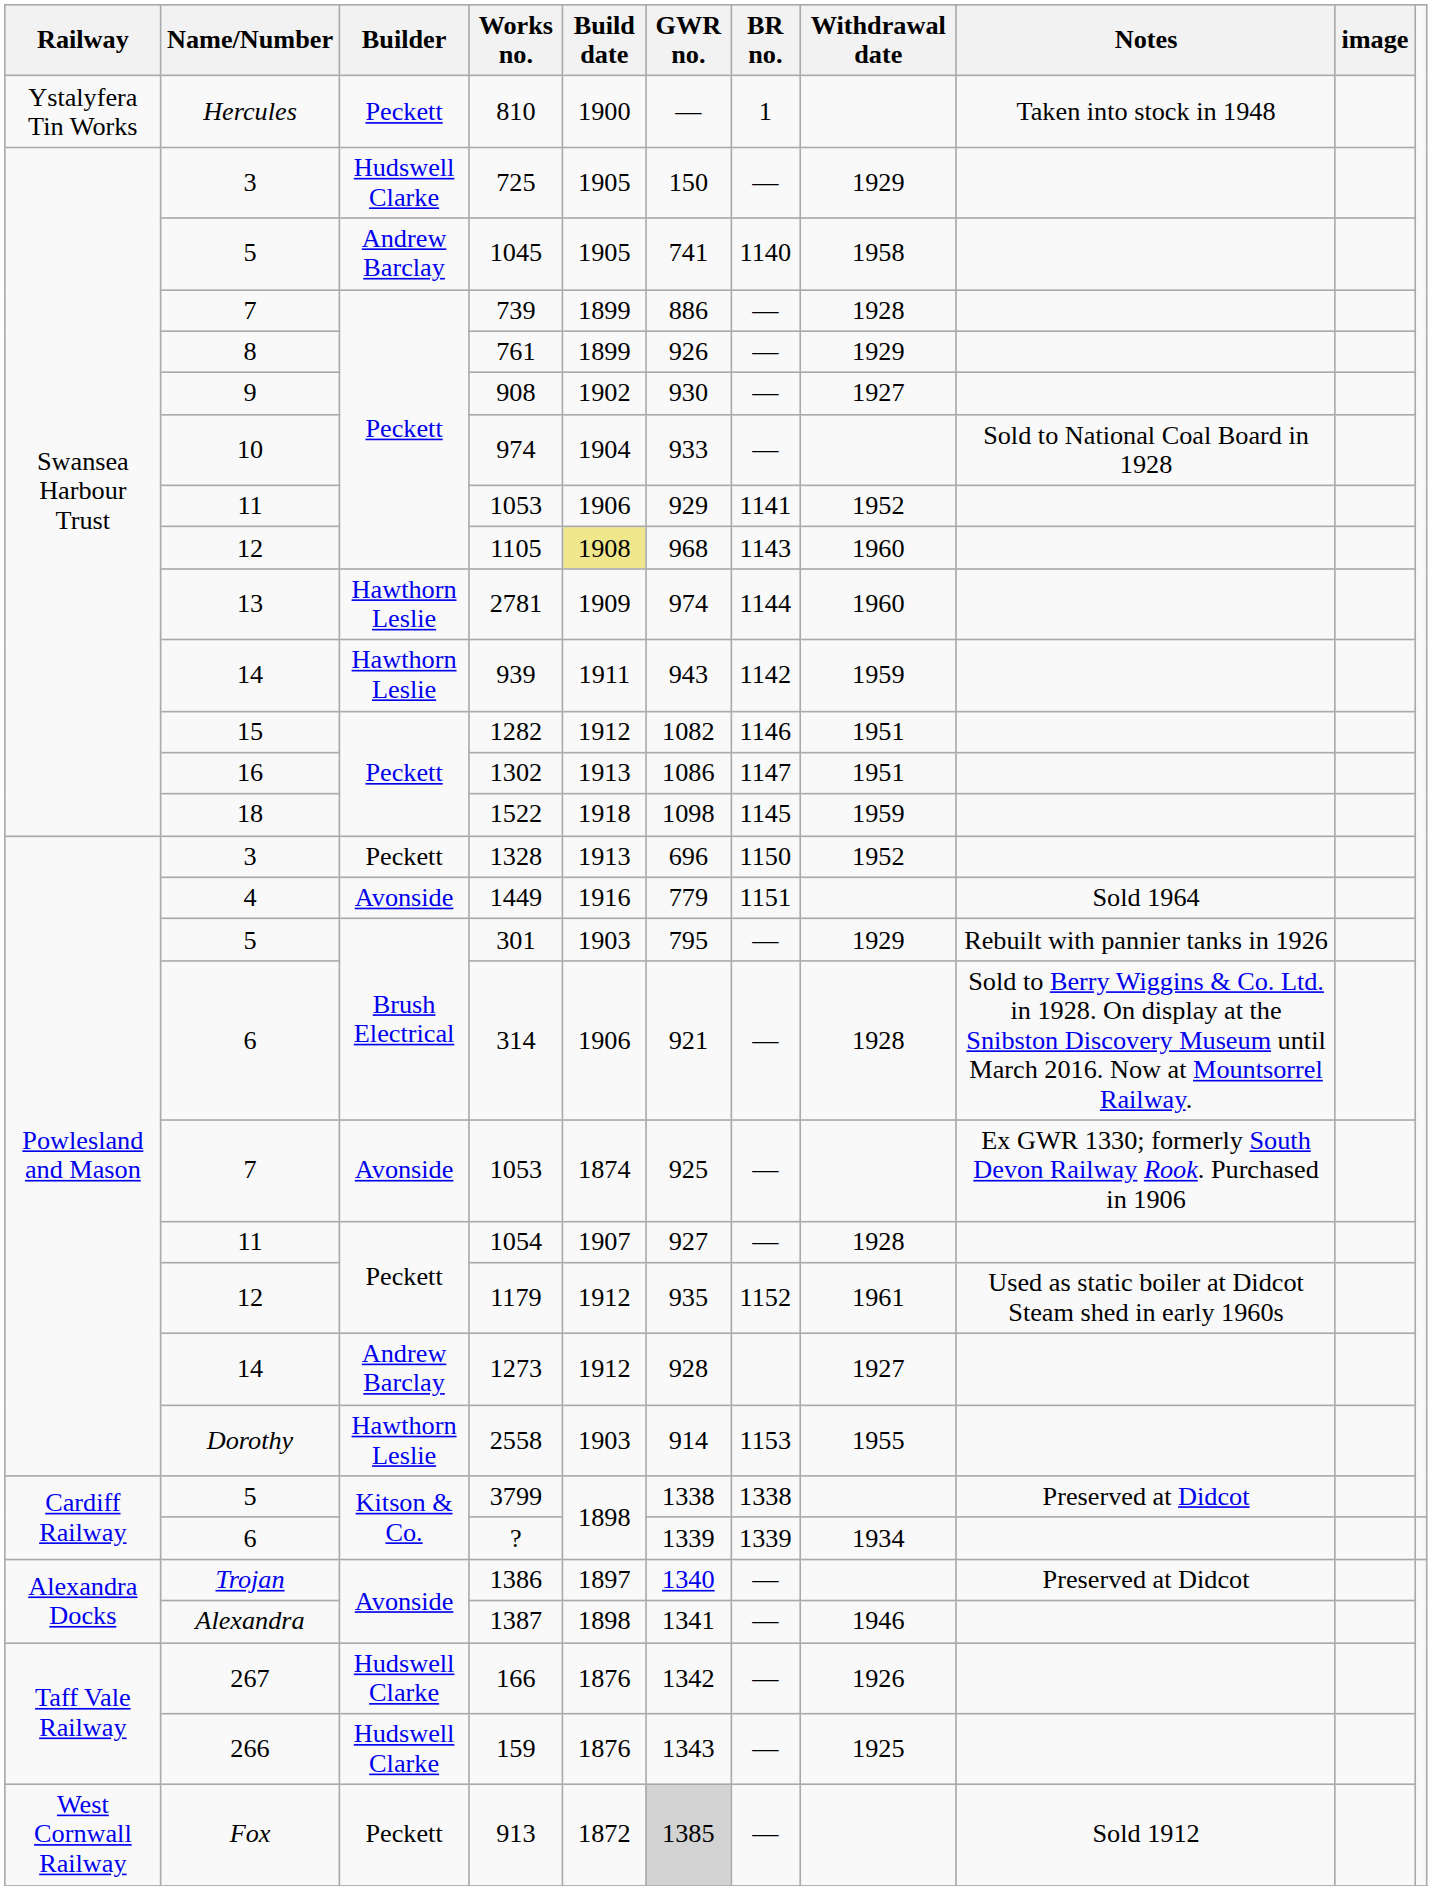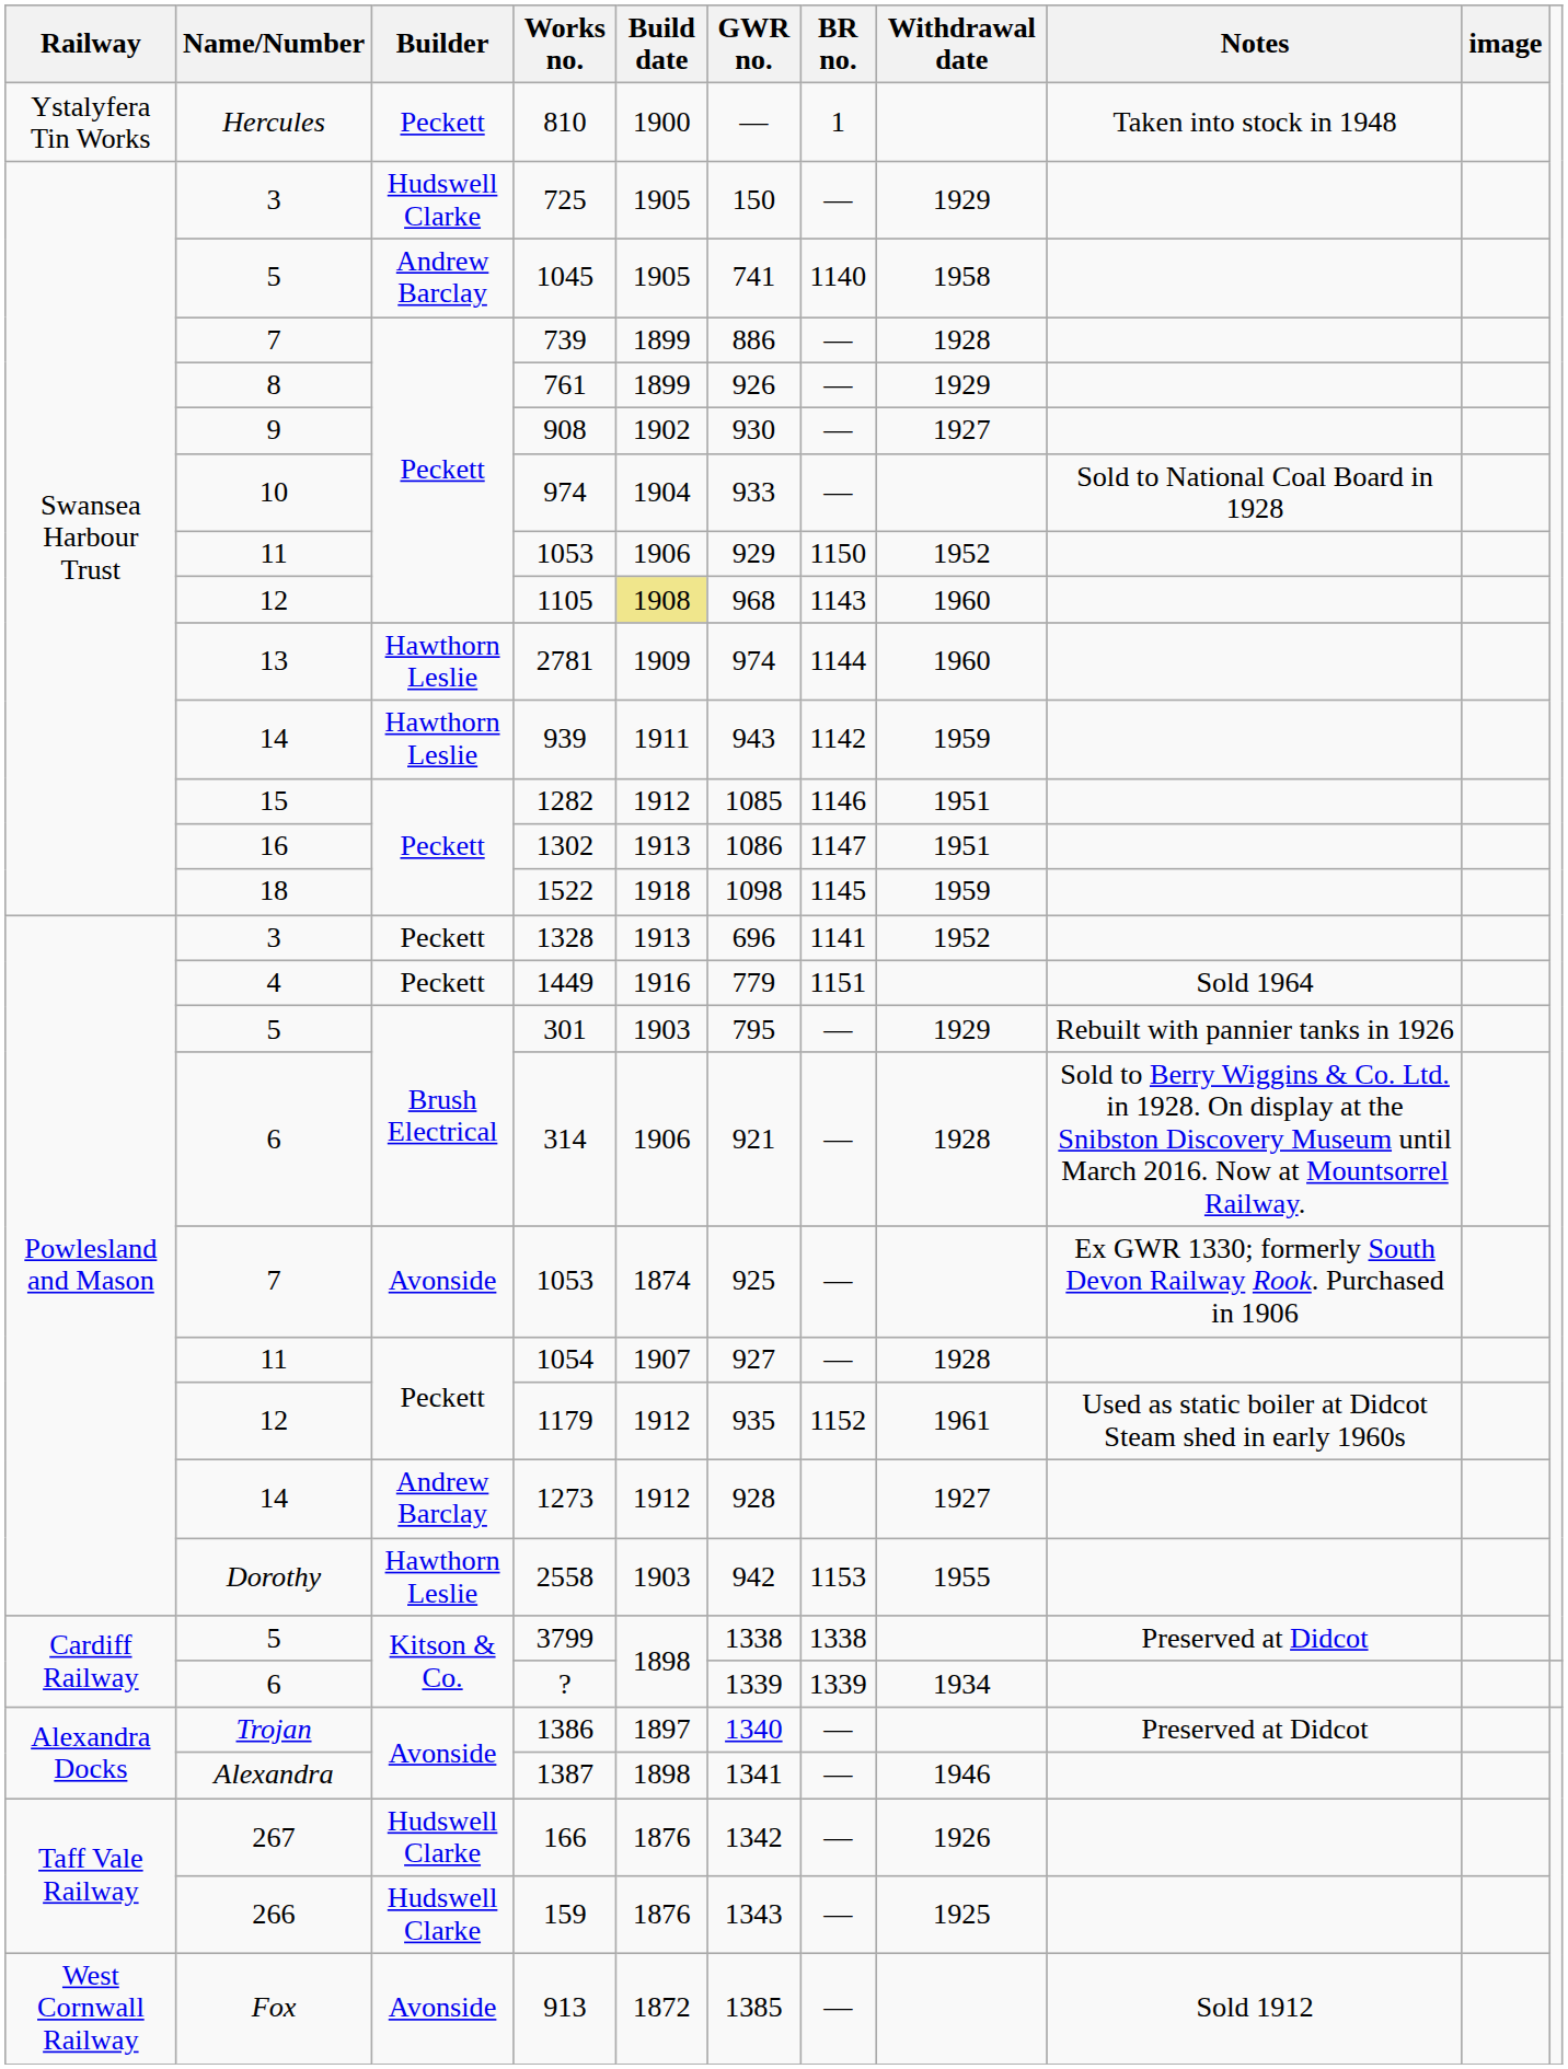 <table class="wikitable sortable" style="text-align:center">
 <tr>
 <th>Railway</th>
 <th>Name/Number</th>
 <th>Builder</th>
 <th>Works no.</th>
 <th>Build date</th>
 <th>GWR no.</th>
 <th>BR no.</th>
 <th>Withdrawal date</th>
 <th>Notes</th>
 <th>image</th>
 </tr>
 <tr>
 <td>Ystalyfera Tin Works</td>
 <td><em>Hercules</em></td>
 <td><a href='#'>Peckett</a></td>
 <td>810</td>
 <td>1900</td>
 <td>—</td>
 <td>1</td>
 <td></td>
 <td>Taken into stock in 1948</td>
 <td></td>
 </tr>
 <tr>
 <td rowspan=13>Swansea Harbour Trust</td>
 <td>3</td>
 <td><a href='#'>Hudswell Clarke</a></td>
 <td>725</td>
 <td>1905</td>
 <td>150</td>
 <td>—</td>
 <td>1929</td>
 <td></td>
 <td></td>
 </tr>
 <tr>
 <td>5</td>
 <td><a href='#'>Andrew Barclay</a></td>
 <td>1045</td>
 <td>1905</td>
 <td>741</td>
 <td>1140</td>
 <td>1958</td>
 <td></td>
 <td></td>
 </tr>
 <tr>
 <td>7</td>
 <td rowspan="6"><a href='#'>Peckett</a></td>
 <td>739</td>
 <td>1899</td>
 <td>886</td>
 <td>—</td>
 <td>1928</td>
 <td></td>
 <td></td>
 </tr>
 <tr>
 <td>8</td>
 <td>761</td>
 <td>1899</td>
 <td>926</td>
 <td>—</td>
 <td>1929</td>
 <td></td>
 <td></td>
 </tr>
 <tr>
 <td>9</td>
 <td>908</td>
 <td>1902</td>
 <td>930</td>
 <td>—</td>
 <td>1927</td>
 <td></td>
 <td></td>
 </tr>
 <tr>
 <td>10</td>
 <td>974</td>
 <td>1904</td>
 <td>933</td>
 <td>—</td>
 <td></td>
 <td>Sold to National Coal Board in 1928</td>
 <td></td>
 </tr>
 <tr>
 <td>11</td>
 <td>1053</td>
 <td>1906</td>
 <td>929</td>
-<td>1141</td>
+<td>1150</td>
 <td>1952</td>
 <td></td>
 <td></td>
 </tr>
 <tr>
 <td>12</td>
 <td>1105</td>
 <td style="background: khaki;">1908</td>
 <td>968</td>
 <td>1143</td>
 <td>1960</td>
 <td></td>
 <td></td>
 </tr>
 <tr>
 <td>13</td>
 <td><a href='#'>Hawthorn Leslie</a></td>
 <td>2781</td>
 <td>1909</td>
 <td>974</td>
 <td>1144</td>
 <td>1960</td>
 <td></td>
 <td></td>
 </tr>
 <tr>
 <td>14</td>
 <td><a href='#'>Hawthorn Leslie</a></td>
 <td>939</td>
 <td>1911</td>
 <td>943</td>
 <td>1142</td>
 <td>1959</td>
 <td></td>
 <td></td>
 </tr>
 <tr>
 <td>15</td>
 <td rowspan="3"><a href='#'>Peckett</a></td>
 <td>1282</td>
 <td>1912</td>
-<td>1082</td>
+<td>1085</td>
 <td>1146</td>
 <td>1951</td>
 <td></td>
 <td></td>
 </tr>
 <tr>
 <td>16</td>
 <td>1302</td>
 <td>1913</td>
 <td>1086</td>
 <td>1147</td>
 <td>1951</td>
 <td></td>
 <td></td>
 </tr>
 <tr>
 <td>18</td>
 <td>1522</td>
 <td>1918</td>
 <td>1098</td>
 <td>1145</td>
 <td>1959</td>
 <td></td>
 <td></td>
 </tr>
 <tr>
 <td rowspan=9><a href='#'>Powlesland and Mason</a></td>
 <td>3</td>
 <td>Peckett</td>
 <td>1328</td>
 <td>1913</td>
 <td>696</td>
-<td>1150</td>
+<td>1141</td>
 <td>1952</td>
 <td></td>
 <td></td>
 </tr>
 <tr>
 <td>4</td>
-<td><a href='#'>Avonside</a></td>
+<td>Peckett</td>
 <td>1449</td>
 <td>1916</td>
 <td>779</td>
 <td>1151</td>
 <td></td>
 <td>Sold 1964</td>
 <td></td>
 </tr>
 <tr>
 <td>5</td>
 <td rowspan="2"><a href='#'>Brush Electrical</a></td>
 <td>301</td>
 <td>1903</td>
 <td>795</td>
 <td>—</td>
 <td>1929</td>
 <td>Rebuilt with pannier tanks in 1926</td>
 <td></td>
 </tr>
 <tr>
 <td>6</td>
 <td>314</td>
 <td>1906</td>
 <td>921</td>
 <td>—</td>
 <td>1928</td>
 <td>Sold to <a href='#'>Berry Wiggins & Co. Ltd.</a> in 1928. On display at the <a href='#'>Snibston Discovery Museum</a> until March 2016. Now at <a href='#'>Mountsorrel Railway</a>.</td>
 <td></td>
 </tr>
 <tr>
 <td>7</td>
 <td><a href='#'>Avonside</a></td>
 <td>1053</td>
 <td>1874</td>
 <td>925</td>
 <td>—</td>
 <td></td>
 <td>Ex GWR 1330; formerly <a href='#'>South Devon Railway</a> <em><a href='#'>Rook</a></em>. Purchased in 1906</td>
 <td></td>
 </tr>
 <tr>
 <td>11</td>
 <td rowspan="2">Peckett</td>
 <td>1054</td>
 <td>1907</td>
 <td>927</td>
 <td>—</td>
 <td>1928</td>
 <td></td>
 <td></td>
 </tr>
 <tr>
 <td>12</td>
 <td>1179</td>
 <td>1912</td>
 <td>935</td>
 <td>1152</td>
 <td>1961</td>
 <td>Used as static boiler at Didcot Steam shed in early 1960s</td>
 <td></td>
 </tr>
 <tr>
 <td>14</td>
 <td><a href='#'>Andrew Barclay</a></td>
 <td>1273</td>
 <td>1912</td>
 <td>928</td>
 <td></td>
 <td>1927</td>
 <td></td>
 <td></td>
 </tr>
 <tr>
 <td><em>Dorothy</em></td>
 <td><a href='#'>Hawthorn Leslie</a></td>
 <td>2558</td>
 <td>1903</td>
-<td>914</td>
+<td>942</td>
 <td>1153</td>
 <td>1955</td>
 <td></td>
 <td></td>
 </tr>
 <tr>
 <td rowspan="2"><a href='#'>Cardiff Railway</a></td>
 <td>5</td>
 <td rowspan="2"><a href='#'>Kitson & Co.</a></td>
 <td>3799</td>
 <td rowspan="2">1898</td>
 <td>1338</td>
 <td>1338</td>
 <td></td>
 <td>Preserved at <a href='#'>Didcot</a></td>
 <td></td>
 </tr>
 <tr>
 <td>6</td>
 <td>?</td>
 <td>1339</td>
 <td>1339</td>
 <td>1934</td>
 <td></td>
 <td></td>
 <td></td>
 </tr>
 <tr>
 <td rowspan="2"><a href='#'>Alexandra Docks</a></td>
 <td><em><a href='#'>Trojan</a></em></td>
 <td rowspan="2"><a href='#'>Avonside</a></td>
 <td>1386</td>
 <td>1897</td>
 <td><a href='#'>1340</a></td>
 <td>—</td>
 <td></td>
 <td>Preserved at Didcot</td>
 <td></td>
 </tr>
 <tr>
 <td><em>Alexandra</em></td>
 <td>1387</td>
 <td>1898</td>
 <td>1341</td>
 <td>—</td>
 <td>1946</td>
 <td></td>
 <td></td>
 </tr>
 <tr>
 <td rowspan=2><a href='#'>Taff Vale Railway</a></td>
 <td>267</td>
 <td><a href='#'>Hudswell Clarke</a></td>
 <td>166</td>
 <td>1876</td>
 <td>1342</td>
 <td>—</td>
 <td>1926</td>
 <td></td>
 <td></td>
 </tr>
 <tr>
 <td>266</td>
 <td><a href='#'>Hudswell Clarke</a></td>
 <td>159</td>
 <td>1876</td>
 <td>1343</td>
 <td>—</td>
 <td>1925</td>
 <td></td>
 <td></td>
 </tr>
 <tr>
 <td><a href='#'>West Cornwall Railway</a></td>
 <td><em>Fox</em></td>
-<td>Peckett</td>
+<td><a href='#'>Avonside</a></td>
 <td>913</td>
 <td>1872</td>
-<td style="background: lightgrey;">1385</td>
+<td>1385</td>
 <td>—</td>
 <td></td>
 <td>Sold 1912</td>
 <td></td>
 </tr>
 </table>
